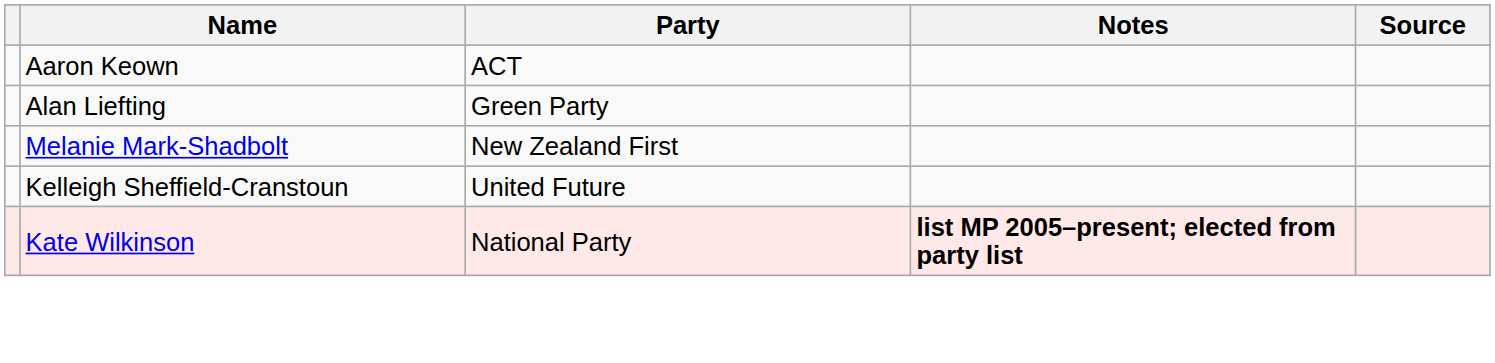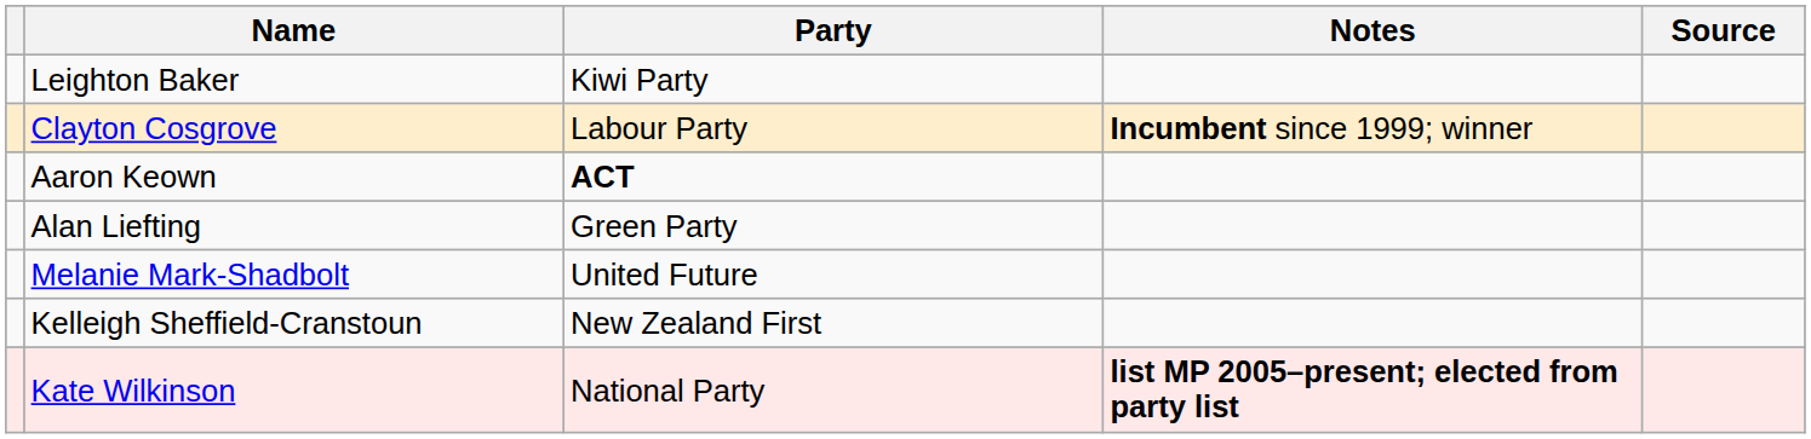 <table class="wikitable" width="70%" style="font-size:95%;">
 <tr>
 <th width=1%></th>
 <th width=30%>Name</th>
 <th width=30%>Party</th>
 <th width=30%>Notes</th>
 <th width=9%>Source</th>
 </tr>
 <tr -->
 <td bgcolor=></td>
+<td>Leighton Baker</td>
+<td>Kiwi Party</td>
+<td></td>
+<td></td>
+</tr>
+<tr ---- bgcolor=#FFEECC>
+<td bgcolor=></td>
+<td><a href='#'>Clayton Cosgrove</a></td>
+<td>Labour Party</td>
+<td><strong>Incumbent</strong> since 1999; winner</td>
+<td></td>
+</tr>
+<tr -->
+<td bgcolor=></td>
 <td>Aaron Keown</td>
-<td>ACT</td>
+<td><strong>ACT</strong></td>
 <td></td>
 <td></td>
 </tr>
 <tr -->
 <td bgcolor=></td>
 <td>Alan Liefting</td>
 <td>Green Party</td>
 <td></td>
 <td></td>
 </tr>
 <tr -->
 <td bgcolor=></td>
 <td><a href='#'>Melanie Mark-Shadbolt</a></td>
-<td>New Zealand First</td>
+<td>United Future</td>
 <td></td>
 <td></td>
 </tr>
 <tr -->
 <td bgcolor=></td>
 <td>Kelleigh Sheffield-Cranstoun</td>
-<td>United Future</td>
+<td>New Zealand First</td>
 <td></td>
 <td></td>
 </tr>
 <tr ---- bgcolor=#FFE8E8>
 <td bgcolor=></td>
 <td><a href='#'>Kate Wilkinson</a></td>
 <td>National Party</td>
 <td><strong>list MP 2005–present; elected from party list</strong></td>
 <td></td>
 </tr>
 </table>
